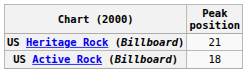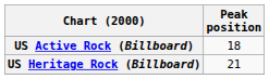 <table class="wikitable sortable plainrowheaders">
 <tr>
 <th>Chart (2000)</th>
 <th>Peak<br>position</th>
 </tr>
 <tr>
 </tr>
 <tr>
+<th scope="row">US <a href='#'>Active Rock</a> (<em>Billboard</em>)</th>
+<td style="text-align:center;">18</td>
+</tr>
+<tr>
 <th scope="row">US <a href='#'>Heritage Rock</a> (<em>Billboard</em>)</th>
 <td style="text-align:center;">21</td>
 </tr>
 <tr>
-<th scope="row">US <a href='#'>Active Rock</a> (<em>Billboard</em>)</th>
-<td style="text-align:center;">18</td>
-</tr>
-<tr>
 </tr>
 </table>
